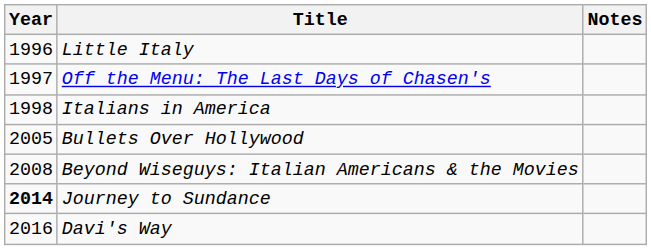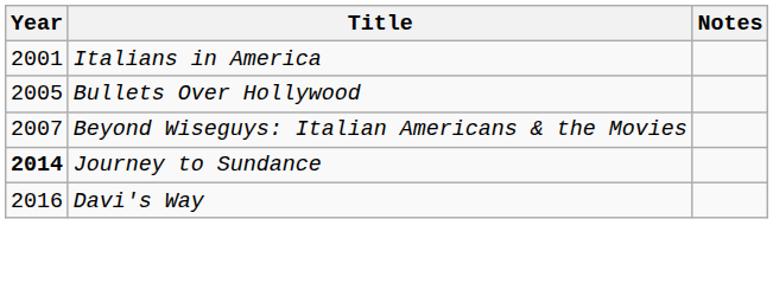 <table class="wikitable sortable">
 <tr>
 <th>Year</th>
 <th>Title</th>
 <th>Notes</th>
 </tr>
 <tr>
-<td>1996</td>
-<td><em>Little Italy</em></td>
-<td></td>
-</tr>
-<tr>
-<td>1997</td>
-<td><em><a href='#'>Off the Menu: The Last Days of Chasen's</a></em></td>
-<td></td>
-</tr>
-<tr>
-<td>1998</td>
+<td>2001</td>
 <td><em>Italians in America</em></td>
 <td></td>
 </tr>
 <tr>
 <td>2005</td>
 <td><em>Bullets Over Hollywood</em></td>
 <td></td>
 </tr>
 <tr>
-<td>2008</td>
+<td>2007</td>
 <td><em>Beyond Wiseguys: Italian Americans & the Movies</em></td>
 <td></td>
 </tr>
 <tr>
 <td><strong>2014</strong></td>
 <td><em>Journey to Sundance</em></td>
 <td></td>
 </tr>
 <tr>
 <td>2016</td>
 <td><em>Davi's Way</em></td>
 <td></td>
 </tr>
 </table>
